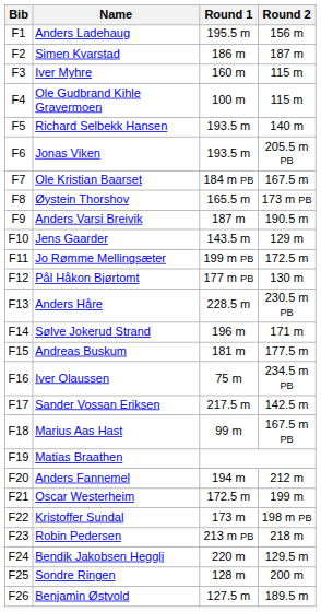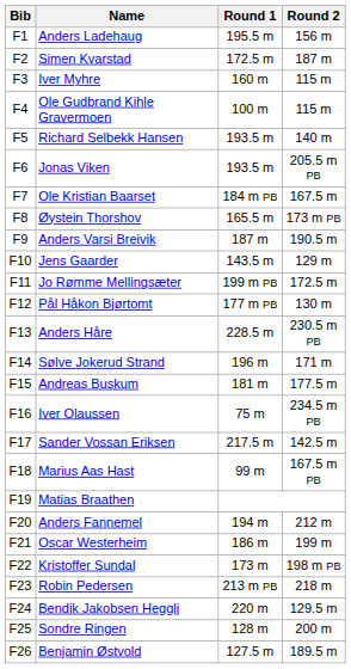 <table class="wikitable collapsible autocollapse plainrowheaders" style="background:#fff; font-size:86%; line-height:16px; border:grey solid 1px; border-collapse:collapse;">
 <tr>
 <th width=25>Bib</th>
 <th width=185>Name</th>
 <th width=60>Round 1</th>
 <th width=60>Round 2</th>
 </tr>
 <tr align=center>
 <td>F1</td>
 <td align=left> <a href='#'>Anders Ladehaug</a></td>
 <td>195.5 m</td>
 <td>156 m</td>
 </tr>
 <tr align=center>
 <td>F2</td>
 <td align=left> <a href='#'>Simen Kvarstad</a></td>
-<td>186 m</td>
+<td>172.5 m</td>
 <td>187 m <small></small></td>
 </tr>
 <tr align=center>
 <td>F3</td>
 <td align=left> <a href='#'>Iver Myhre</a></td>
 <td>160 m</td>
 <td>115 m</td>
 </tr>
 <tr align=center>
 <td>F4</td>
 <td align=left> <a href='#'>Ole Gudbrand Kihle Gravermoen</a></td>
 <td>100 m</td>
 <td>115 m</td>
 </tr>
 <tr align=center>
 <td>F5</td>
 <td align=left> <a href='#'>Richard Selbekk Hansen</a></td>
 <td>193.5 m</td>
 <td>140 m</td>
 </tr>
 <tr align=center>
 <td>F6</td>
 <td align=left> <a href='#'>Jonas Viken</a></td>
 <td>193.5 m</td>
 <td>205.5 m <small>PB</small></td>
 </tr>
 <tr align=center>
 <td>F7</td>
 <td align=left> <a href='#'>Ole Kristian Baarset</a></td>
 <td>184 m <small>PB</small></td>
 <td>167.5 m</td>
 </tr>
 <tr align=center>
 <td>F8</td>
 <td align=left> <a href='#'>Øystein Thorshov</a></td>
 <td>165.5 m</td>
 <td>173 m <small>PB</small></td>
 </tr>
 <tr align=center>
 <td>F9</td>
 <td align=left> <a href='#'>Anders Varsi Breivik</a></td>
 <td>187 m</td>
 <td>190.5 m</td>
 </tr>
 <tr align=center>
 <td>F10</td>
 <td align=left> <a href='#'>Jens Gaarder</a></td>
 <td>143.5 m</td>
 <td>129 m</td>
 </tr>
 <tr align=center>
 <td>F11</td>
 <td align=left> <a href='#'>Jo Rømme Mellingsæter</a></td>
 <td>199 m <small>PB</small></td>
 <td>172.5 m</td>
 </tr>
 <tr align=center>
 <td>F12</td>
 <td align=left> <a href='#'>Pål Håkon Bjørtomt</a></td>
 <td>177 m <small>PB</small></td>
 <td>130 m</td>
 </tr>
 <tr align=center>
 <td>F13</td>
 <td align=left> <a href='#'>Anders Håre</a></td>
 <td>228.5 m</td>
 <td>230.5 m <small>PB</small></td>
 </tr>
 <tr align=center>
 <td>F14</td>
 <td align=left> <a href='#'>Sølve Jokerud Strand</a></td>
 <td>196 m</td>
 <td>171 m</td>
 </tr>
 <tr align=center>
 <td>F15</td>
 <td align=left> <a href='#'>Andreas Buskum</a></td>
 <td>181 m</td>
 <td>177.5 m</td>
 </tr>
 <tr align=center>
 <td>F16</td>
 <td align=left> <a href='#'>Iver Olaussen</a></td>
 <td>75 m</td>
 <td>234.5 m <small>PB</small></td>
 </tr>
 <tr align=center>
 <td>F17</td>
 <td align=left> <a href='#'>Sander Vossan Eriksen</a></td>
 <td>217.5 m</td>
 <td>142.5 m</td>
 </tr>
 <tr align=center>
 <td>F18</td>
 <td align=left> <a href='#'>Marius Aas Hast</a></td>
 <td>99 m</td>
 <td>167.5 m <small>PB</small></td>
 </tr>
 <tr align=center>
 <td>F19</td>
 <td align=left> <a href='#'>Matias Braathen</a></td>
 <td colspan=2></td>
 </tr>
 <tr align=center>
 <td>F20</td>
 <td align=left> <a href='#'>Anders Fannemel</a></td>
 <td>194 m</td>
 <td>212 m</td>
 </tr>
 <tr align=center>
 <td>F21</td>
 <td align=left> <a href='#'>Oscar Westerheim</a></td>
-<td>172.5 m</td>
+<td>186 m</td>
 <td>199 m</td>
 </tr>
 <tr align=center>
 <td>F22</td>
 <td align=left> <a href='#'>Kristoffer Sundal</a></td>
 <td>173 m</td>
 <td>198 m <small>PB</small></td>
 </tr>
 <tr align=center>
 <td>F23</td>
 <td align=left> <a href='#'>Robin Pedersen</a></td>
 <td>213 m <small>PB</small></td>
 <td>218 m</td>
 </tr>
 <tr align=center>
 <td>F24</td>
 <td align=left> <a href='#'>Bendik Jakobsen Heggli</a></td>
 <td>220 m</td>
 <td>129.5 m</td>
 </tr>
 <tr align=center>
 <td>F25</td>
 <td align=left> <a href='#'>Sondre Ringen</a></td>
 <td>128 m</td>
 <td>200 m</td>
 </tr>
 <tr align=center>
 <td>F26</td>
 <td align=left> <a href='#'>Benjamin Østvold</a></td>
 <td>127.5 m</td>
 <td>189.5 m</td>
 </tr>
 </table>
